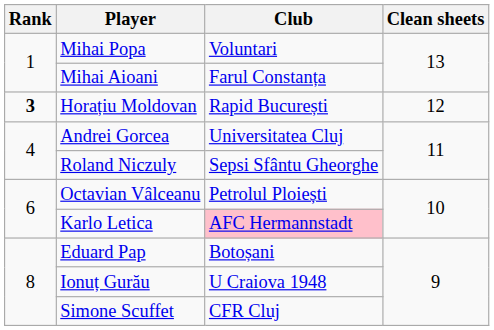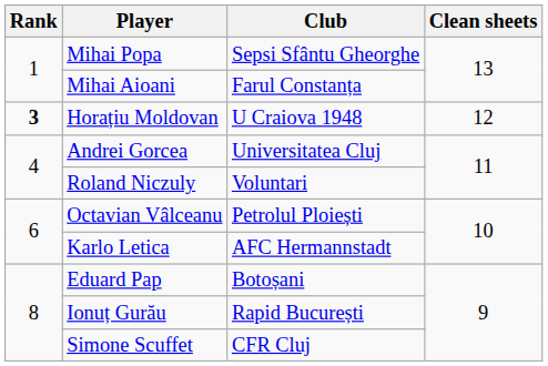 <table class="wikitable">
 <tr>
 <th>Rank</th>
 <th>Player</th>
 <th>Club</th>
 <th>Clean sheets</th>
 </tr>
 <tr>
 <td rowspan=2 align=center>1</td>
 <td> <a href='#'>Mihai Popa</a></td>
-<td><a href='#'>Voluntari</a></td>
+<td><a href='#'>Sepsi Sfântu Gheorghe</a></td>
 <td rowspan=2 align=center>13</td>
 </tr>
 <tr>
 <td> <a href='#'>Mihai Aioani</a></td>
 <td><a href='#'>Farul Constanța</a></td>
 </tr>
 <tr>
 <td rowspan=1 align=center><strong>3</strong></td>
 <td> <a href='#'>Horațiu Moldovan</a></td>
-<td><a href='#'>Rapid București</a></td>
+<td><a href='#'>U Craiova 1948</a></td>
 <td rowspan=1 align=center>12</td>
 </tr>
 <tr>
 <td rowspan=2 align=center>4</td>
 <td> <a href='#'>Andrei Gorcea</a></td>
 <td><a href='#'>Universitatea Cluj</a></td>
 <td rowspan=2 align=center>11</td>
 </tr>
 <tr>
 <td> <a href='#'>Roland Niczuly</a></td>
-<td><a href='#'>Sepsi Sfântu Gheorghe</a></td>
+<td><a href='#'>Voluntari</a></td>
 </tr>
 <tr>
 <td rowspan=2 align=center>6</td>
 <td> <a href='#'>Octavian Vâlceanu</a></td>
 <td><a href='#'>Petrolul Ploiești</a></td>
 <td rowspan=2 align=center>10</td>
 </tr>
 <tr>
 <td> <a href='#'>Karlo Letica</a></td>
-<td style="background: pink;"><a href='#'>AFC Hermannstadt</a></td>
+<td><a href='#'>AFC Hermannstadt</a></td>
 </tr>
 <tr>
 <td rowspan=3 align=center>8</td>
 <td> <a href='#'>Eduard Pap</a></td>
 <td><a href='#'>Botoșani</a></td>
 <td rowspan=3 align=center>9</td>
 </tr>
 <tr>
 <td> <a href='#'>Ionuț Gurău</a></td>
-<td><a href='#'>U Craiova 1948</a></td>
+<td><a href='#'>Rapid București</a></td>
 </tr>
 <tr>
 <td> <a href='#'>Simone Scuffet</a></td>
 <td><a href='#'>CFR Cluj</a></td>
 </tr>
 </table>
